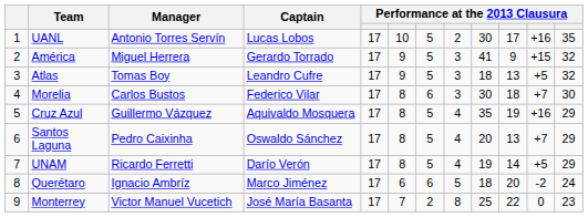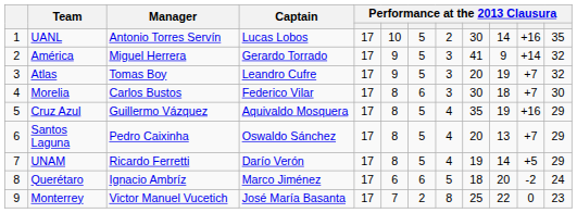 <table class="wikitable" style="text-align: center;">
 <tr>
 <th width=25; rowspan=2></th>
 <th width=100; rowspan=2>Team</th>
 <th width=175; rowspan=2>Manager</th>
 <th width=150; rowspan=2>Captain</th>
 <th colspan=10>Performance at the <a href='#'>2013 Clausura</a></th>
 </tr>
 <tr>
 <th width=30></th>
 <th width=30></th>
 <th width=30></th>
 <th width=30></th>
 <th width=30></th>
 <th width=30></th>
 <th width=30></th>
 <th width=30></th>
 </tr>
 <tr>
 <td>1</td>
 <td style="text-align: left;"><a href='#'>UANL</a></td>
 <td style="text-align: left;"> <a href='#'>Antonio Torres Servín</a></td>
 <td style="text-align: left;"> <a href='#'>Lucas Lobos</a></td>
 <td>17</td>
 <td>10</td>
 <td>5</td>
 <td>2</td>
 <td>30</td>
-<td>17</td>
+<td>14</td>
 <td>+16</td>
 <td>35</td>
 </tr>
 <tr>
 <td>2</td>
 <td style="text-align: left;"><a href='#'>América</a></td>
 <td style="text-align: left;"> <a href='#'>Miguel Herrera</a></td>
 <td style="text-align: left;"> <a href='#'>Gerardo Torrado</a></td>
 <td>17</td>
 <td>9</td>
 <td>5</td>
 <td>3</td>
 <td>41</td>
 <td>9</td>
-<td>+15</td>
+<td>+14</td>
 <td>32</td>
 </tr>
 <tr>
 <td>3</td>
 <td style="text-align: left;"><a href='#'>Atlas</a></td>
 <td style="text-align: left;"> <a href='#'>Tomas Boy</a></td>
 <td style="text-align: left;"> <a href='#'>Leandro Cufre</a></td>
 <td>17</td>
 <td>9</td>
 <td>5</td>
 <td>3</td>
-<td>18</td>
-<td>13</td>
-<td>+5</td>
+<td>20</td>
+<td>19</td>
+<td>+7</td>
 <td>32</td>
 </tr>
 <tr>
 <td>4</td>
 <td style="text-align: left;"><a href='#'>Morelia</a></td>
 <td style="text-align: left;"> <a href='#'>Carlos Bustos</a></td>
 <td style="text-align: left;"> <a href='#'>Federico Vilar</a></td>
 <td>17</td>
 <td>8</td>
 <td>6</td>
 <td>3</td>
 <td>30</td>
 <td>18</td>
 <td>+7</td>
 <td>30</td>
 </tr>
 <tr>
 <td>5</td>
 <td style="text-align: left;"><a href='#'>Cruz Azul</a></td>
 <td style="text-align: left;"> <a href='#'>Guillermo Vázquez</a></td>
 <td style="text-align: left;"> <a href='#'>Aquivaldo Mosquera</a></td>
 <td>17</td>
 <td>8</td>
 <td>5</td>
 <td>4</td>
 <td>35</td>
 <td>19</td>
 <td>+16</td>
 <td>29</td>
 </tr>
 <tr>
 <td>6</td>
 <td style="text-align: left;"><a href='#'>Santos Laguna</a></td>
 <td style="text-align: left;"> <a href='#'>Pedro Caixinha</a></td>
 <td style="text-align: left;"> <a href='#'>Oswaldo Sánchez</a></td>
 <td>17</td>
 <td>8</td>
 <td>5</td>
 <td>4</td>
 <td>20</td>
 <td>13</td>
 <td>+7</td>
 <td>29</td>
 </tr>
 <tr>
 <td>7</td>
 <td style="text-align: left;"><a href='#'>UNAM</a></td>
 <td style="text-align: left;"> <a href='#'>Ricardo Ferretti</a></td>
 <td style="text-align: left;"> <a href='#'>Darío Verón</a></td>
 <td>17</td>
 <td>8</td>
 <td>5</td>
 <td>4</td>
 <td>19</td>
 <td>14</td>
 <td>+5</td>
 <td>29</td>
 </tr>
 <tr>
 <td>8</td>
 <td style="text-align: left;"><a href='#'>Querétaro</a></td>
 <td style="text-align: left;"> <a href='#'>Ignacio Ambríz</a></td>
 <td style="text-align: left;"> <a href='#'>Marco Jiménez</a></td>
 <td>17</td>
 <td>6</td>
 <td>6</td>
 <td>5</td>
 <td>18</td>
 <td>20</td>
 <td>-2</td>
 <td>24</td>
 </tr>
 <tr>
 <td>9</td>
 <td style="text-align: left;"><a href='#'>Monterrey</a></td>
 <td style="text-align: left;"> <a href='#'>Victor Manuel Vucetich</a></td>
 <td style="text-align: left;"> <a href='#'>José María Basanta</a></td>
 <td>17</td>
 <td>7</td>
 <td>2</td>
 <td>8</td>
 <td>25</td>
 <td>22</td>
 <td>0</td>
 <td>23</td>
 </tr>
 </table>
